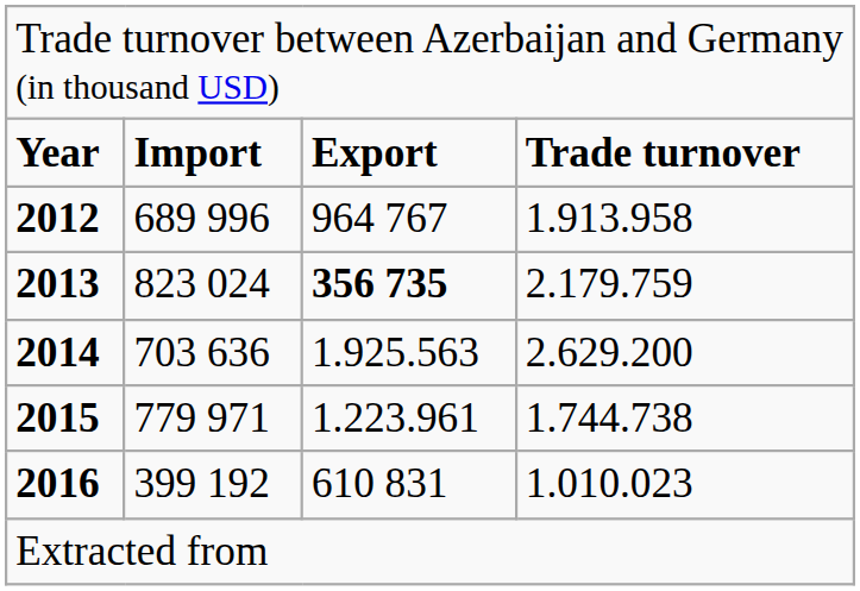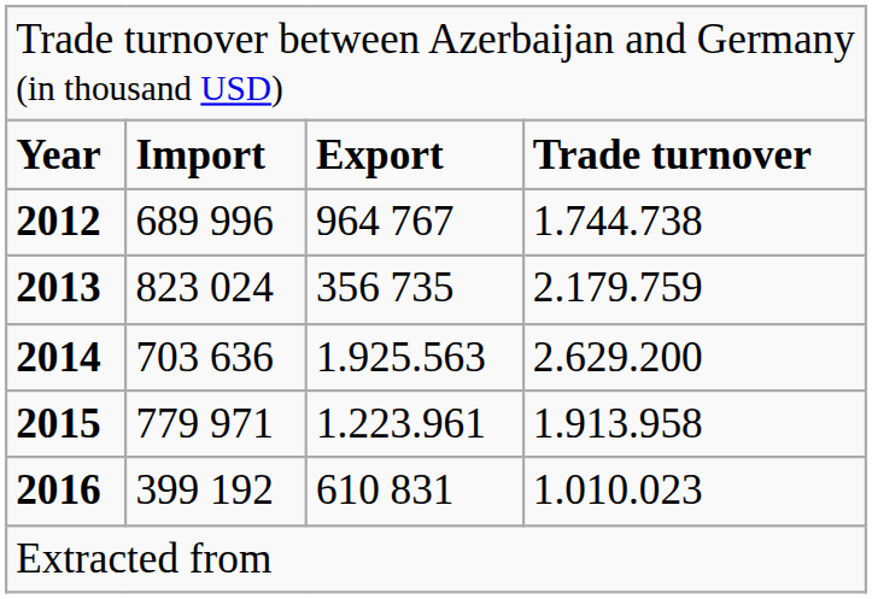 <table class="wikitable">
 <tr>
 <td colspan="4">Trade turnover between Azerbaijan and Germany<br><small>(in thousand <a href='#'>USD</a>)</small></td>
 </tr>
 <tr>
 <td><strong>Year</strong></td>
 <td><strong>Import</strong></td>
 <td><strong> Export</strong></td>
 <td><strong> Trade turnover</strong></td>
 </tr>
 <tr>
 <td><strong>2012</strong></td>
 <td>689 996</td>
 <td>964 767</td>
-<td>1.913.958</td>
+<td>1.744.738</td>
 </tr>
 <tr>
 <td><strong>2013</strong></td>
 <td>823 024</td>
-<td><strong>356 735</strong></td>
+<td>356 735</td>
 <td>2.179.759</td>
 </tr>
 <tr>
 <td><strong>2014</strong></td>
 <td>703 636</td>
 <td>1.925.563</td>
 <td>2.629.200</td>
 </tr>
 <tr>
 <td><strong>2015</strong></td>
 <td>779 971</td>
 <td>1.223.961</td>
-<td>1.744.738</td>
+<td>1.913.958</td>
 </tr>
 <tr>
 <td><strong>2016</strong></td>
 <td>399 192</td>
 <td>610 831</td>
 <td>1.010.023</td>
 </tr>
 <tr>
 <td colspan="4">Extracted from  </td>
 </tr>
 </table>
